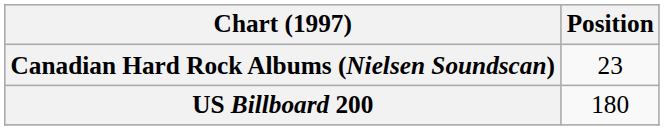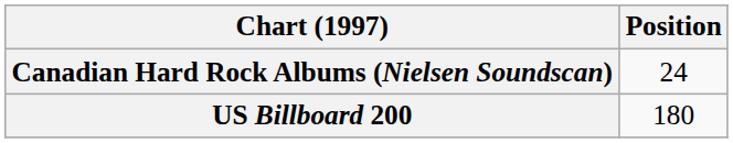 <table class="wikitable plainrowheaders sortable" style="text-align:center">
 <tr>
 <th scope="col">Chart (1997)</th>
 <th scope="col">Position</th>
 </tr>
 <tr>
 <th scope="row">Canadian Hard Rock Albums (<em>Nielsen Soundscan</em>)</th>
-<td>23</td>
+<td>24</td>
 </tr>
 <tr>
 <th scope="row">US <em>Billboard</em> 200</th>
 <td>180</td>
 </tr>
 </table>
